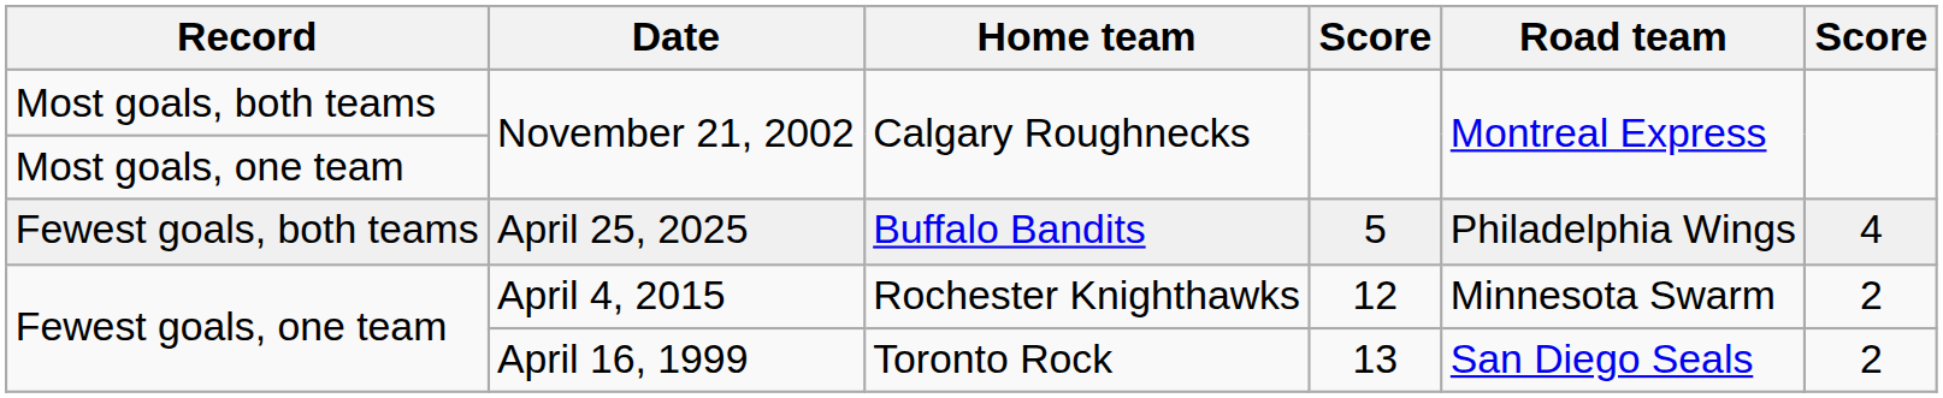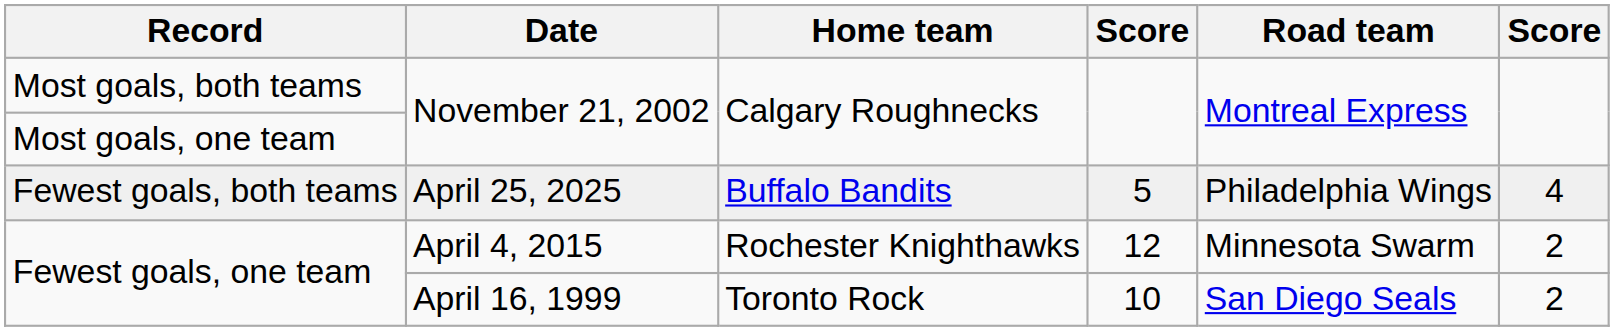 <table class="wikitable">
 <tr>
 <th>Record</th>
 <th>Date</th>
 <th>Home team</th>
 <th>Score</th>
 <th>Road team</th>
 <th>Score</th>
 </tr>
 <tr bgcolor>
 <td>Most goals, both teams</td>
 <td rowspan="2">November 21, 2002</td>
 <td rowspan="2">Calgary Roughnecks</td>
 <td rowspan="2"></td>
 <td rowspan="2"><a href='#'>Montreal Express</a></td>
 <td rowspan="2"></td>
 </tr>
 <tr>
 <td>Most goals, one team</td>
 </tr>
 <tr bgcolor="#f0f0f0">
 <td>Fewest goals, both teams</td>
 <td>April 25, 2025</td>
 <td><a href='#'>Buffalo Bandits</a></td>
 <td align="center">5</td>
 <td>Philadelphia Wings</td>
 <td align="center">4</td>
 </tr>
 <tr>
 <td rowspan="2">Fewest goals, one team</td>
 <td>April 4, 2015</td>
 <td>Rochester Knighthawks</td>
 <td align="center">12</td>
 <td>Minnesota Swarm</td>
 <td align="center">2</td>
 </tr>
 <tr>
 <td>April 16, 1999 </td>
 <td>Toronto Rock</td>
-<td align="center">13</td>
+<td align="center">10</td>
 <td><a href='#'>San Diego Seals</a></td>
 <td align="center">2</td>
 </tr>
 </table>
